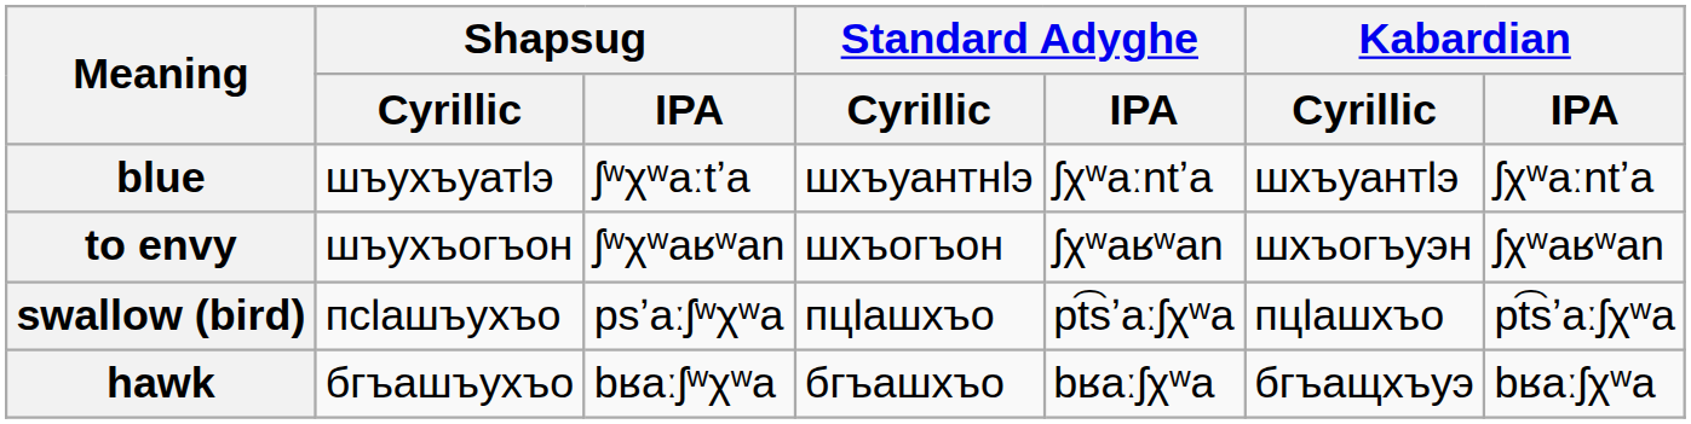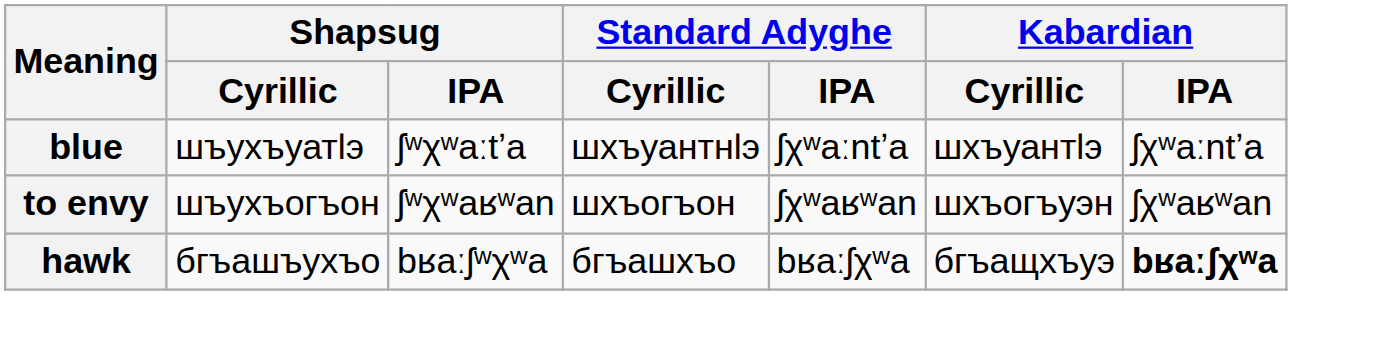 <table class="wikitable">
 <tr>
 <th rowspan="2">Meaning</th>
 <th colspan="2">Shapsug</th>
 <th colspan="2"><a href='#'>Standard Adyghe</a></th>
 <th colspan="2"><a href='#'>Kabardian</a></th>
 </tr>
 <tr>
 <th>Cyrillic</th>
 <th>IPA</th>
 <th>Cyrillic</th>
 <th>IPA</th>
 <th>Cyrillic</th>
 <th>IPA</th>
 </tr>
 <tr>
 <th>blue</th>
 <td>шъухъуатӏэ</td>
 <td>ʃʷχʷaːtʼa</td>
 <td>шхъуантнӏэ</td>
 <td>ʃχʷaːntʼa</td>
 <td>шхъуантӏэ</td>
 <td>ʃχʷaːntʼa</td>
 </tr>
 <tr>
 <th>to envy</th>
 <td>шъухъогъон</td>
 <td>ʃʷχʷaʁʷan</td>
 <td>шхъогъон</td>
 <td>ʃχʷaʁʷan</td>
 <td>шхъогъуэн</td>
 <td>ʃχʷaʁʷan</td>
 </tr>
 <tr>
-<th>swallow (bird)</th>
-<td>псӏашъухъо</td>
-<td>psʼaːʃʷχʷa</td>
-<td>пцӏашхъо</td>
-<td>pt͡sʼaːʃχʷa</td>
-<td>пцӏашхъо</td>
-<td>pt͡sʼaːʃχʷa</td>
-</tr>
-<tr>
 <th>hawk</th>
 <td>бгъашъухъо</td>
 <td>bʁaːʃʷχʷa</td>
 <td>бгъашхъо</td>
 <td>bʁaːʃχʷa</td>
 <td>бгъащхъуэ</td>
-<td>bʁaːʃχʷa</td>
+<td><strong>bʁaːʃχʷa</strong></td>
 </tr>
 </table>
